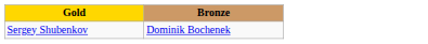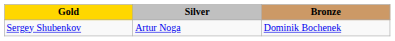 <table class="wikitable" style="text-align:left">
 <tr align="center">
 <td width=200 bgcolor=gold><strong>Gold</strong></td>
+<td width=200 bgcolor=silver><strong>Silver</strong></td>
 <td width=200 bgcolor=CC9966><strong>Bronze</strong></td>
 </tr>
 <tr>
 <td><a href='#'>Sergey Shubenkov</a><br><em></em></td>
+<td><a href='#'>Artur Noga</a><br><em></em></td>
 <td><a href='#'>Dominik Bochenek</a><br><em></em></td>
 </tr>
 </table>
